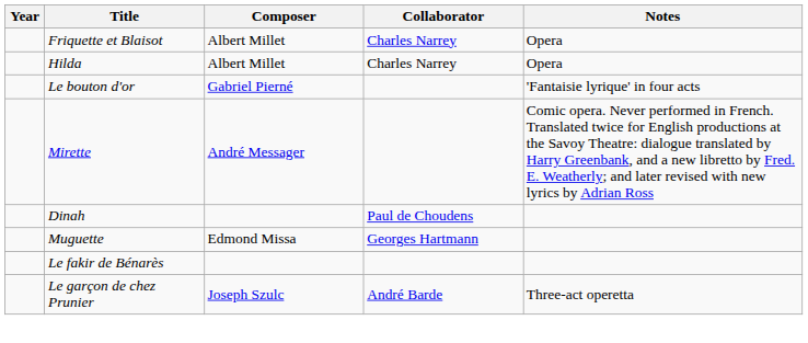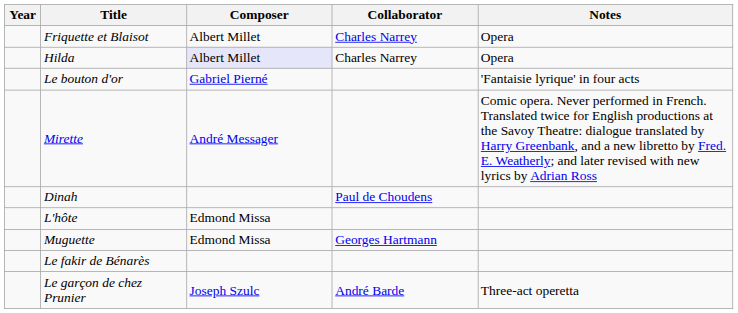 <table class="wikitable">
 <tr>
 <th data-sort-type="number;" style="width:5%;">Year  </th>
 <th data-sort-type="text;" style="width:20%;">Title</th>
 <th data-sort-type="text;" style="width:20%;">Composer </th>
 <th data-sort-type="text;" style="width:20%;">Collaborator</th>
 <th class="unsortable;" style="width:35%;">Notes</th>
 </tr>
 <tr>
 <td></td>
 <td><em>Friquette et Blaisot</em></td>
 <td>Albert Millet</td>
 <td><a href='#'>Charles Narrey</a></td>
 <td>Opera</td>
 </tr>
 <tr>
 <td></td>
 <td><em>Hilda</em></td>
-<td>Albert Millet</td>
+<td style="background: lavender;">Albert Millet</td>
 <td>Charles Narrey</td>
 <td>Opera</td>
 </tr>
 <tr>
 <td></td>
 <td><em>Le bouton d'or</em></td>
 <td><a href='#'>Gabriel Pierné</a></td>
 <td></td>
 <td>'Fantaisie lyrique' in four acts</td>
 </tr>
 <tr>
 <td></td>
 <td><em><a href='#'>Mirette</a></em></td>
 <td><a href='#'>André Messager</a></td>
 <td></td>
 <td>Comic opera. Never performed in French. Translated twice for English productions at the Savoy Theatre: dialogue translated by <a href='#'>Harry Greenbank</a>, and a new libretto by <a href='#'>Fred. E. Weatherly</a>; and later revised with new lyrics by <a href='#'>Adrian Ross</a></td>
 </tr>
 <tr>
 <td></td>
 <td><em>Dinah</em></td>
 <td></td>
 <td><a href='#'>Paul de Choudens</a></td>
 <td></td>
 </tr>
 <tr>
 <td></td>
+<td><em>L'hôte</em></td>
+<td>Edmond Missa</td>
+<td></td>
+<td></td>
+</tr>
+<tr>
+<td></td>
 <td><em>Muguette</em></td>
 <td>Edmond Missa</td>
 <td><a href='#'>Georges Hartmann</a></td>
 <td></td>
 </tr>
 <tr>
 <td></td>
 <td><em>Le fakir de Bénarès</em></td>
 <td></td>
 <td></td>
 <td></td>
 </tr>
 <tr>
 <td></td>
 <td><em>Le garçon de chez Prunier</em></td>
 <td><a href='#'>Joseph Szulc</a></td>
 <td><a href='#'>André Barde</a></td>
 <td>Three-act operetta</td>
 </tr>
 </table>
